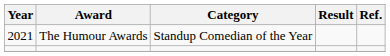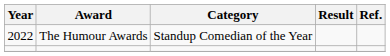 <table class="wikitable">
 <tr>
 <th>Year</th>
 <th>Award</th>
 <th>Category</th>
 <th>Result</th>
 <th>Ref.</th>
 </tr>
 <tr>
-<td>2021</td>
+<td>2022</td>
 <td>The Humour Awards</td>
 <td>Standup Comedian of the Year</td>
 <td></td>
 <td></td>
 </tr>
 <tr>
 <td></td>
 <td></td>
 <td></td>
 <td></td>
 <td></td>
 </tr>
 <tr>
 </tr>
 </table>
